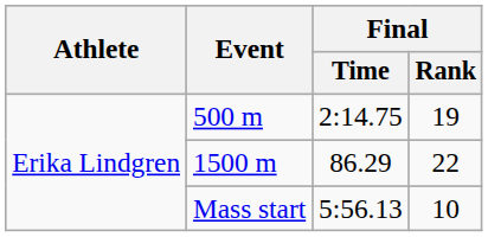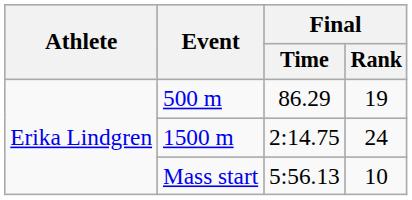 <table class="wikitable" style="font-size:90%">
 <tr>
 <th rowspan=2>Athlete</th>
 <th rowspan=2>Event</th>
 <th colspan=2>Final</th>
 </tr>
 <tr style="font-size:95%">
 <th>Time</th>
 <th>Rank</th>
 </tr>
 <tr align=center>
 <td align=left rowspan=3><a href='#'>Erika Lindgren</a></td>
 <td align=left><a href='#'>500 m</a></td>
-<td>2:14.75</td>
+<td>86.29</td>
 <td>19</td>
 </tr>
 <tr align=center>
 <td align=left><a href='#'>1500 m</a></td>
-<td>86.29</td>
-<td>22</td>
+<td>2:14.75</td>
+<td>24</td>
 </tr>
 <tr align=center>
 <td align=left><a href='#'>Mass start</a></td>
 <td>5:56.13</td>
 <td>10</td>
 </tr>
 </table>
